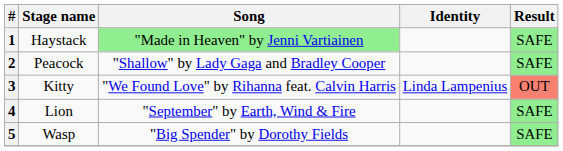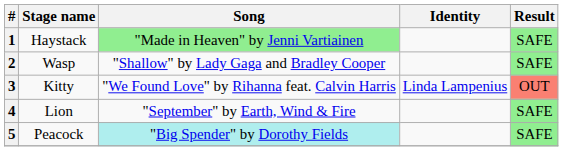 <table class="wikitable plainrowheaders" style="text-align: center;">
 <tr>
 <th>#</th>
 <th>Stage name</th>
 <th>Song</th>
 <th>Identity</th>
 <th>Result</th>
 </tr>
 <tr>
 <th>1</th>
 <td>Haystack</td>
 <td style="background: lightgreen;">"Made in Heaven" by <a href='#'>Jenni Vartiainen</a></td>
 <td></td>
 <td bgcolor=lightgreen>SAFE</td>
 </tr>
 <tr>
 <th>2</th>
-<td>Peacock</td>
+<td>Wasp</td>
 <td>"<a href='#'>Shallow</a>" by <a href='#'>Lady Gaga</a> and <a href='#'>Bradley Cooper</a></td>
 <td></td>
 <td bgcolor=lightgreen>SAFE</td>
 </tr>
 <tr>
 <th>3</th>
 <td>Kitty</td>
 <td>"<a href='#'>We Found Love</a>" by <a href='#'>Rihanna</a> feat. <a href='#'>Calvin Harris</a></td>
 <td><a href='#'>Linda Lampenius</a></td>
 <td bgcolor=salmon>OUT</td>
 </tr>
 <tr>
 <th>4</th>
 <td>Lion</td>
 <td>"<a href='#'>September</a>" by <a href='#'>Earth, Wind & Fire</a></td>
 <td></td>
 <td bgcolor=lightgreen>SAFE</td>
 </tr>
 <tr>
 <th>5</th>
-<td>Wasp</td>
-<td>"<a href='#'>Big Spender</a>" by <a href='#'>Dorothy Fields</a></td>
+<td>Peacock</td>
+<td style="background: paleturquoise;">"<a href='#'>Big Spender</a>" by <a href='#'>Dorothy Fields</a></td>
 <td></td>
 <td bgcolor=lightgreen>SAFE</td>
 </tr>
 <tr>
 </tr>
 </table>
